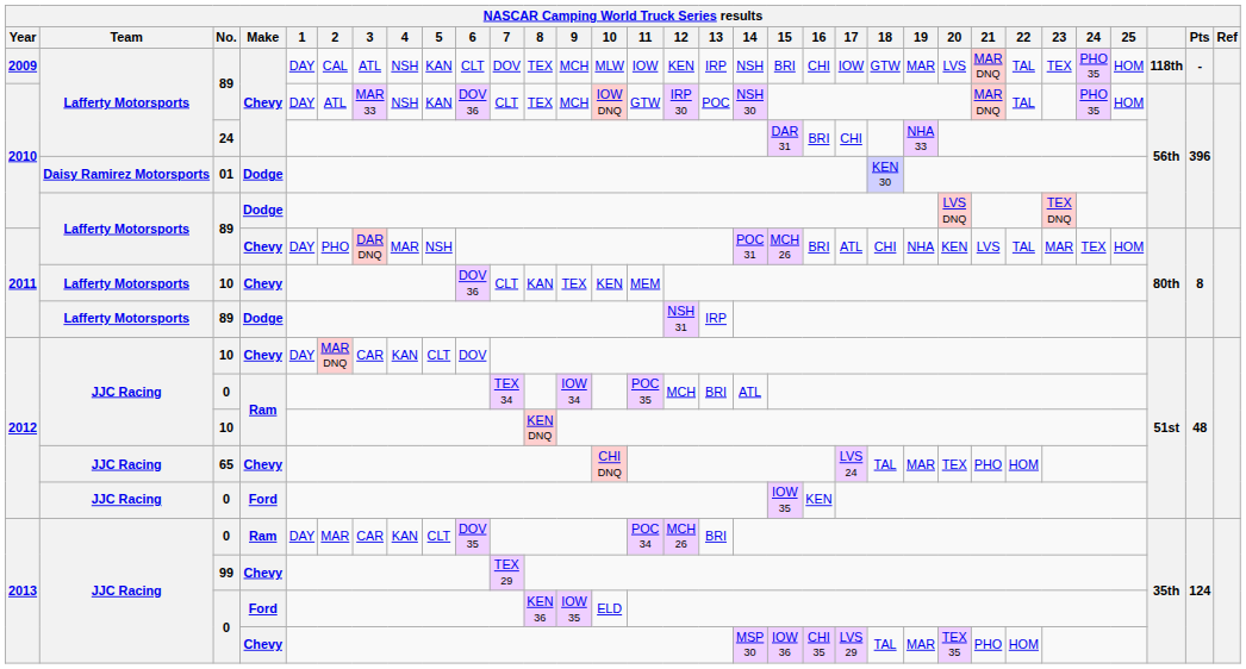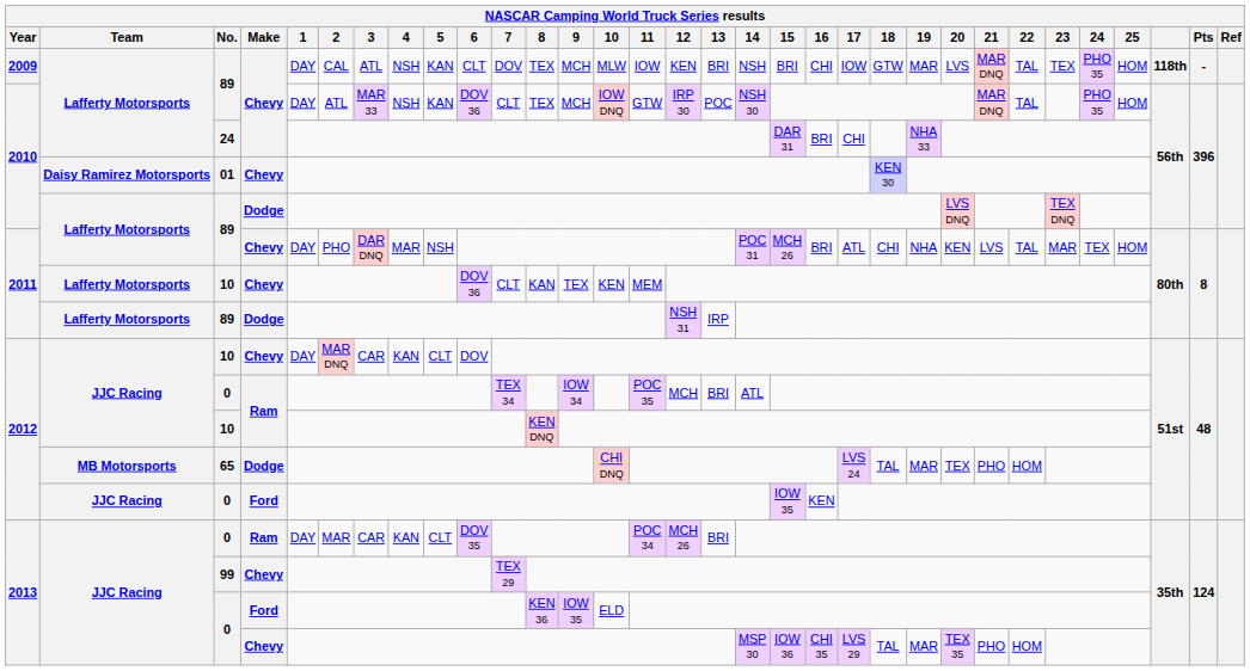 <table class="wikitable" style="text-align:center; font-size:75%">
 <tr>
 <th colspan=45><a href='#'>NASCAR Camping World Truck Series</a> results</th>
 </tr>
 <tr>
 <th>Year</th>
 <th>Team</th>
 <th>No.</th>
 <th>Make</th>
 <th>1</th>
 <th>2</th>
 <th>3</th>
 <th>4</th>
 <th>5</th>
 <th>6</th>
 <th>7</th>
 <th>8</th>
 <th>9</th>
 <th>10</th>
 <th>11</th>
 <th>12</th>
 <th>13</th>
 <th>14</th>
 <th>15</th>
 <th>16</th>
 <th>17</th>
 <th>18</th>
 <th>19</th>
 <th>20</th>
 <th>21</th>
 <th>22</th>
 <th>23</th>
 <th>24</th>
 <th>25</th>
 <th></th>
 <th>Pts</th>
 <th>Ref</th>
 </tr>
 <tr>
 <th><a href='#'>2009</a></th>
 <th rowspan=3><a href='#'>Lafferty Motorsports</a></th>
 <th rowspan=2>89</th>
 <th rowspan=3><a href='#'>Chevy</a></th>
 <td><a href='#'>DAY</a></td>
 <td><a href='#'>CAL</a></td>
 <td><a href='#'>ATL</a></td>
 <td><a href='#'>NSH</a></td>
 <td><a href='#'>KAN</a></td>
 <td><a href='#'>CLT</a></td>
 <td><a href='#'>DOV</a></td>
 <td><a href='#'>TEX</a></td>
 <td><a href='#'>MCH</a></td>
 <td><a href='#'>MLW</a></td>
 <td><a href='#'>IOW</a></td>
 <td><a href='#'>KEN</a></td>
-<td><a href='#'>IRP</a></td>
+<td><a href='#'>BRI</a></td>
 <td><a href='#'>NSH</a></td>
 <td><a href='#'>BRI</a></td>
 <td><a href='#'>CHI</a></td>
 <td><a href='#'>IOW</a></td>
 <td><a href='#'>GTW</a></td>
 <td><a href='#'>MAR</a></td>
 <td><a href='#'>LVS</a></td>
 <td style="background:#FFCFCF;"><a href='#'>MAR</a><br><small>DNQ</small></td>
 <td><a href='#'>TAL</a></td>
 <td><a href='#'>TEX</a></td>
 <td style="background:#EFCFFF;"><a href='#'>PHO</a><br><small>35</small></td>
 <td><a href='#'>HOM</a></td>
 <th>118th</th>
 <th>-</th>
 <th></th>
 </tr>
 <tr>
 <th rowspan=4><a href='#'>2010</a></th>
 <td><a href='#'>DAY</a></td>
 <td><a href='#'>ATL</a></td>
 <td style="background:#EFCFFF;"><a href='#'>MAR</a><br><small>33</small></td>
 <td><a href='#'>NSH</a></td>
 <td><a href='#'>KAN</a></td>
 <td style="background:#EFCFFF;"><a href='#'>DOV</a><br><small>36</small></td>
 <td><a href='#'>CLT</a></td>
 <td><a href='#'>TEX</a></td>
 <td><a href='#'>MCH</a></td>
 <td style="background:#FFCFCF;"><a href='#'>IOW</a><br><small>DNQ</small></td>
 <td><a href='#'>GTW</a></td>
 <td style="background:#EFCFFF;"><a href='#'>IRP</a><br><small>30</small></td>
 <td><a href='#'>POC</a></td>
 <td style="background:#EFCFFF;"><a href='#'>NSH</a><br><small>30</small></td>
 <td colspan=6></td>
 <td style="background:#FFCFCF;"><a href='#'>MAR</a><br><small>DNQ</small></td>
 <td><a href='#'>TAL</a></td>
 <td></td>
 <td style="background:#EFCFFF;"><a href='#'>PHO</a><br><small>35</small></td>
 <td><a href='#'>HOM</a></td>
 <th rowspan=4>56th</th>
 <th rowspan=4>396</th>
 <th rowspan=4></th>
 </tr>
 <tr>
 <th>24</th>
 <td colspan=14></td>
 <td style="background:#EFCFFF;"><a href='#'>DAR</a><br><small>31</small></td>
 <td><a href='#'>BRI</a></td>
 <td><a href='#'>CHI</a></td>
 <td></td>
 <td style="background:#EFCFFF;"><a href='#'>NHA</a><br><small>33</small></td>
 <td colspan=6></td>
 </tr>
 <tr>
 <th><a href='#'>Daisy Ramirez Motorsports</a></th>
 <th>01</th>
-<th><a href='#'>Dodge</a></th>
+<th><a href='#'>Chevy</a></th>
 <td colspan=17></td>
 <td style="background:#CFCFFF;"><a href='#'>KEN</a><br><small>30</small></td>
 <td colspan=7></td>
 </tr>
 <tr>
 <th rowspan=2><a href='#'>Lafferty Motorsports</a></th>
 <th rowspan=2>89</th>
 <th><a href='#'>Dodge</a></th>
 <td colspan=19></td>
 <td style="background:#FFCFCF;"><a href='#'>LVS</a><br><small>DNQ</small></td>
 <td colspan=2></td>
 <td style="background:#FFCFCF;"><a href='#'>TEX</a><br><small>DNQ</small></td>
 <td colspan=2></td>
 </tr>
 <tr>
 <th rowspan=3><a href='#'>2011</a></th>
 <th><a href='#'>Chevy</a></th>
 <td><a href='#'>DAY</a></td>
 <td><a href='#'>PHO</a></td>
 <td style="background:#FFCFCF;"><a href='#'>DAR</a><br><small>DNQ</small></td>
 <td><a href='#'>MAR</a></td>
 <td><a href='#'>NSH</a></td>
 <td colspan=8></td>
 <td style="background:#EFCFFF;"><a href='#'>POC</a><br><small>31</small></td>
 <td style="background:#EFCFFF;"><a href='#'>MCH</a><br><small>26</small></td>
 <td><a href='#'>BRI</a></td>
 <td><a href='#'>ATL</a></td>
 <td><a href='#'>CHI</a></td>
 <td><a href='#'>NHA</a></td>
 <td><a href='#'>KEN</a></td>
 <td><a href='#'>LVS</a></td>
 <td><a href='#'>TAL</a></td>
 <td><a href='#'>MAR</a></td>
 <td><a href='#'>TEX</a></td>
 <td><a href='#'>HOM</a></td>
 <th rowspan=3>80th</th>
 <th rowspan=3>8</th>
 <th rowspan=3></th>
 </tr>
 <tr>
 <th><a href='#'>Lafferty Motorsports</a></th>
 <th>10</th>
 <th><a href='#'>Chevy</a></th>
 <td colspan=5></td>
 <td style="background:#EFCFFF;"><a href='#'>DOV</a><br><small>36</small></td>
 <td><a href='#'>CLT</a></td>
 <td><a href='#'>KAN</a></td>
 <td><a href='#'>TEX</a></td>
 <td><a href='#'>KEN</a></td>
 <td><a href='#'>MEM</a></td>
 <td colspan=14></td>
 </tr>
 <tr>
 <th><a href='#'>Lafferty Motorsports</a></th>
 <th>89</th>
 <th><a href='#'>Dodge</a></th>
 <td colspan=11></td>
 <td style="background:#EFCFFF;"><a href='#'>NSH</a><br><small>31</small></td>
 <td><a href='#'>IRP</a></td>
 <td colspan=12></td>
 </tr>
 <tr>
 <th rowspan=5><a href='#'>2012</a></th>
 <th rowspan=3><a href='#'>JJC Racing</a></th>
 <th>10</th>
 <th><a href='#'>Chevy</a></th>
 <td><a href='#'>DAY</a></td>
 <td style="background:#FFCFCF;"><a href='#'>MAR</a><br><small>DNQ</small></td>
 <td><a href='#'>CAR</a></td>
 <td><a href='#'>KAN</a></td>
 <td><a href='#'>CLT</a></td>
 <td><a href='#'>DOV</a></td>
 <td colspan=19></td>
 <th rowspan=5>51st</th>
 <th rowspan=5>48</th>
 <th rowspan=5></th>
 </tr>
 <tr>
 <th>0</th>
 <th rowspan=2><a href='#'>Ram</a></th>
 <td colspan=6></td>
 <td style="background:#EFCFFF;"><a href='#'>TEX</a><br><small>34</small></td>
 <td></td>
 <td style="background:#EFCFFF;"><a href='#'>IOW</a><br><small>34</small></td>
 <td></td>
 <td style="background:#EFCFFF;"><a href='#'>POC</a><br><small>35</small></td>
 <td><a href='#'>MCH</a></td>
 <td><a href='#'>BRI</a></td>
 <td><a href='#'>ATL</a></td>
 <td colspan=11></td>
 </tr>
 <tr>
 <th>10</th>
 <td colspan=7></td>
 <td style="background:#FFCFCF;"><a href='#'>KEN</a><br><small>DNQ</small></td>
 <td colspan=17></td>
 </tr>
 <tr>
-<th><a href='#'>JJC Racing</a></th>
+<th><a href='#'>MB Motorsports</a></th>
 <th>65</th>
-<th><a href='#'>Chevy</a></th>
+<th><a href='#'>Dodge</a></th>
 <td colspan=9></td>
 <td style="background:#FFCFCF;"><a href='#'>CHI</a><br><small>DNQ</small></td>
 <td colspan=6></td>
 <td style="background:#EFCFFF;"><a href='#'>LVS</a><br><small>24</small></td>
 <td><a href='#'>TAL</a></td>
 <td><a href='#'>MAR</a></td>
 <td><a href='#'>TEX</a></td>
 <td><a href='#'>PHO</a></td>
 <td><a href='#'>HOM</a></td>
 <td colspan=3></td>
 </tr>
 <tr>
 <th><a href='#'>JJC Racing</a></th>
 <th>0</th>
 <th><a href='#'>Ford</a></th>
 <td colspan=14></td>
 <td style="background:#EFCFFF;"><a href='#'>IOW</a><br><small>35</small></td>
 <td><a href='#'>KEN</a></td>
 <td colspan=9></td>
 </tr>
 <tr>
 <th rowspan=4><a href='#'>2013</a></th>
 <th rowspan=4><a href='#'>JJC Racing</a></th>
 <th>0</th>
 <th><a href='#'>Ram</a></th>
 <td><a href='#'>DAY</a></td>
 <td><a href='#'>MAR</a></td>
 <td><a href='#'>CAR</a></td>
 <td><a href='#'>KAN</a></td>
 <td><a href='#'>CLT</a></td>
 <td style="background:#EFCFFF;"><a href='#'>DOV</a><br><small>35</small></td>
 <td colspan=4></td>
 <td style="background:#EFCFFF;"><a href='#'>POC</a><br><small>34</small></td>
 <td style="background:#EFCFFF;"><a href='#'>MCH</a><br><small>26</small></td>
 <td><a href='#'>BRI</a></td>
 <td colspan=12></td>
 <th rowspan=4>35th</th>
 <th rowspan=4>124</th>
 <th rowspan=4></th>
 </tr>
 <tr>
 <th>99</th>
 <th><a href='#'>Chevy</a></th>
 <td colspan=6></td>
 <td style="background:#EFCFFF;"><a href='#'>TEX</a><br><small>29</small></td>
 <td colspan=18></td>
 </tr>
 <tr>
 <th rowspan=2>0</th>
 <th><a href='#'>Ford</a></th>
 <td colspan=7></td>
 <td style="background:#EFCFFF;"><a href='#'>KEN</a><br><small>36</small></td>
 <td style="background:#EFCFFF;"><a href='#'>IOW</a><br><small>35</small></td>
 <td><a href='#'>ELD</a></td>
 <td colspan=15></td>
 </tr>
 <tr>
 <th><a href='#'>Chevy</a></th>
 <td colspan=13></td>
 <td style="background:#EFCFFF;"><a href='#'>MSP</a><br><small>30</small></td>
 <td style="background:#EFCFFF;"><a href='#'>IOW</a><br><small>36</small></td>
 <td style="background:#EFCFFF;"><a href='#'>CHI</a><br><small>35</small></td>
 <td style="background:#EFCFFF;"><a href='#'>LVS</a><br><small>29</small></td>
 <td><a href='#'>TAL</a></td>
 <td><a href='#'>MAR</a></td>
 <td style="background:#EFCFFF;"><a href='#'>TEX</a><br><small>35</small></td>
 <td><a href='#'>PHO</a></td>
 <td><a href='#'>HOM</a></td>
 <td colspan=3></td>
 </tr>
 </table>
